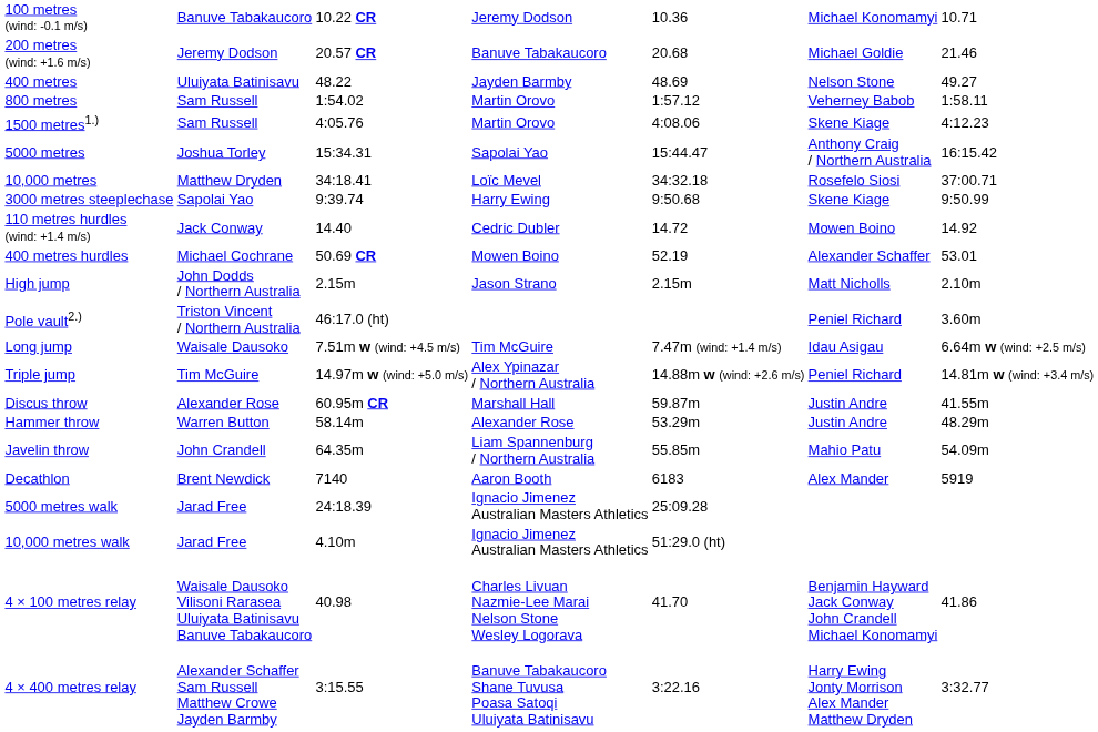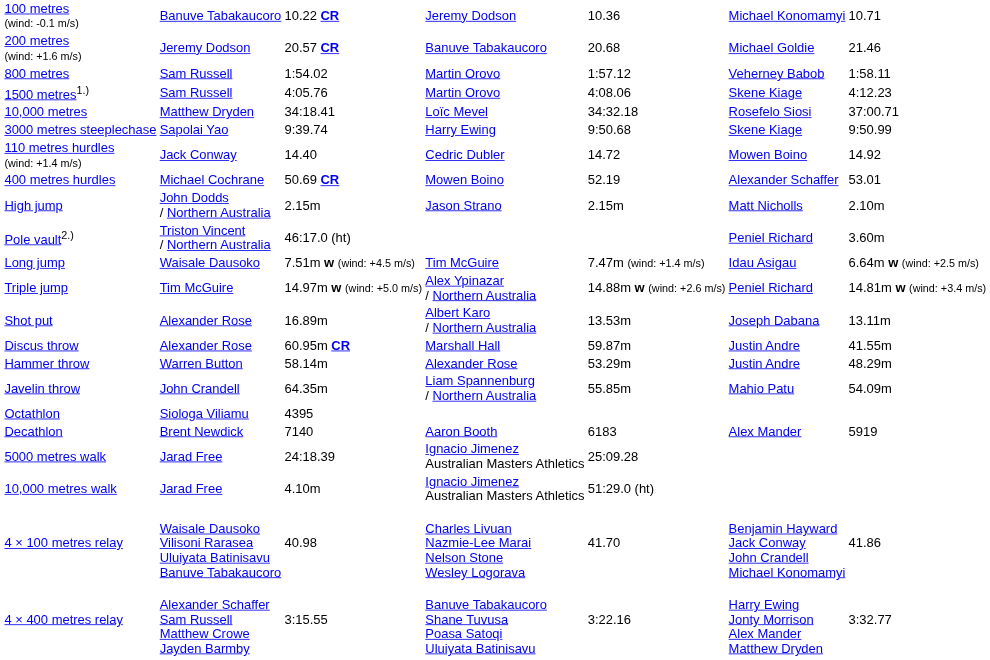 <table>
 <tr>
 <td><a href='#'>100 metres</a> <br><small>(wind: -0.1 m/s)</small></td>
 <td align=left><a href='#'>Banuve Tabakaucoro</a> <br> </td>
 <td>10.22 <strong><a href='#'>CR</a></strong></td>
 <td align=left><a href='#'>Jeremy Dodson</a> <br> </td>
 <td>10.36</td>
 <td align=left><a href='#'>Michael Konomamyi</a> <br> </td>
 <td>10.71</td>
 </tr>
 <tr>
 <td><a href='#'>200 metres</a> <br><small>(wind: +1.6 m/s)</small></td>
 <td align=left><a href='#'>Jeremy Dodson</a> <br> </td>
 <td>20.57 <strong><a href='#'>CR</a></strong></td>
 <td align=left><a href='#'>Banuve Tabakaucoro</a> <br> </td>
 <td>20.68</td>
 <td align=left><a href='#'>Michael Goldie</a> <br> </td>
 <td>21.46</td>
 </tr>
 <tr>
-<td><a href='#'>400 metres</a></td>
-<td align=left><a href='#'>Uluiyata Batinisavu</a> <br> </td>
-<td>48.22</td>
-<td align=left><a href='#'>Jayden Barmby</a> <br> </td>
-<td>48.69</td>
-<td align=left><a href='#'>Nelson Stone</a> <br> </td>
-<td>49.27</td>
-</tr>
-<tr>
 <td><a href='#'>800 metres</a></td>
 <td align=left><a href='#'>Sam Russell</a> <br> </td>
 <td>1:54.02</td>
 <td align=left><a href='#'>Martin Orovo</a> <br> </td>
 <td>1:57.12</td>
 <td align=left><a href='#'>Veherney Babob</a> <br> </td>
 <td>1:58.11</td>
 </tr>
 <tr>
 <td><a href='#'>1500 metres</a><sup>1.)</sup></td>
 <td align=left><a href='#'>Sam Russell</a> <br> </td>
 <td>4:05.76</td>
 <td align=left><a href='#'>Martin Orovo</a> <br> </td>
 <td>4:08.06</td>
 <td align=left><a href='#'>Skene Kiage</a> <br> </td>
 <td>4:12.23</td>
-</tr>
-<tr>
-<td><a href='#'>5000 metres</a></td>
-<td><a href='#'>Joshua Torley</a> <br></td>
-<td>15:34.31</td>
-<td><a href='#'>Sapolai Yao</a> <br></td>
-<td>15:44.47</td>
-<td><a href='#'>Anthony Craig</a> <br> / <a href='#'>Northern Australia</a></td>
-<td>16:15.42</td>
 </tr>
 <tr>
 <td><a href='#'>10,000 metres</a></td>
 <td align=left><a href='#'>Matthew Dryden</a> <br> </td>
 <td>34:18.41</td>
 <td align=left><a href='#'>Loïc Mevel</a> <br> </td>
 <td>34:32.18</td>
 <td align=left><a href='#'>Rosefelo Siosi</a> <br> </td>
 <td>37:00.71</td>
 </tr>
 <tr>
 <td><a href='#'>3000 metres steeplechase</a></td>
 <td align=left><a href='#'>Sapolai Yao</a> <br> </td>
 <td>9:39.74</td>
 <td align=left><a href='#'>Harry Ewing</a> <br> </td>
 <td>9:50.68</td>
 <td align=left><a href='#'>Skene Kiage</a> <br> </td>
 <td>9:50.99</td>
 </tr>
 <tr>
 <td><a href='#'>110 metres hurdles</a> <br><small>(wind: +1.4 m/s)</small></td>
 <td align=left><a href='#'>Jack Conway</a> <br> </td>
 <td>14.40</td>
 <td align=left><a href='#'>Cedric Dubler</a> <br> </td>
 <td>14.72</td>
 <td align=left><a href='#'>Mowen Boino</a> <br> </td>
 <td>14.92</td>
 </tr>
 <tr>
 <td><a href='#'>400 metres hurdles</a></td>
 <td align=left><a href='#'>Michael Cochrane</a> <br> </td>
 <td>50.69 <strong><a href='#'>CR</a></strong></td>
 <td align=left><a href='#'>Mowen Boino</a> <br> </td>
 <td>52.19</td>
 <td align=left><a href='#'>Alexander Schaffer</a> <br> </td>
 <td>53.01</td>
 </tr>
 <tr>
 <td><a href='#'>High jump</a></td>
 <td align=left><a href='#'>John Dodds</a> <br> / <a href='#'>Northern Australia</a></td>
 <td>2.15m</td>
 <td align=left><a href='#'>Jason Strano</a> <br> </td>
 <td>2.15m</td>
 <td align=left><a href='#'>Matt Nicholls</a> <br> </td>
 <td>2.10m</td>
 </tr>
 <tr>
 <td><a href='#'>Pole vault</a><sup>2.)</sup></td>
 <td align=left><a href='#'>Triston Vincent</a> <br> / <a href='#'>Northern Australia</a></td>
 <td>46:17.0 (ht)</td>
 <td></td>
 <td></td>
 <td align=left><a href='#'>Peniel Richard</a> <br> </td>
 <td>3.60m</td>
 </tr>
 <tr>
 <td><a href='#'>Long jump</a></td>
 <td align=left><a href='#'>Waisale Dausoko</a> <br> </td>
 <td>7.51m <strong>w</strong> <small>(wind: +4.5 m/s)</small></td>
 <td align=left><a href='#'>Tim McGuire</a> <br> </td>
 <td>7.47m <small>(wind: +1.4 m/s)</small></td>
 <td align=left><a href='#'>Idau Asigau</a> <br> </td>
 <td>6.64m <strong>w</strong> <small>(wind: +2.5 m/s)</small></td>
 </tr>
 <tr>
 <td><a href='#'>Triple jump</a></td>
 <td align=left><a href='#'>Tim McGuire</a> <br> </td>
 <td>14.97m <strong>w</strong> <small>(wind: +5.0 m/s)</small></td>
 <td align=left><a href='#'>Alex Ypinazar</a> <br> / <a href='#'>Northern Australia</a></td>
 <td>14.88m <strong>w</strong> <small>(wind: +2.6 m/s)</small></td>
 <td align=left><a href='#'>Peniel Richard</a> <br> </td>
 <td>14.81m <strong>w</strong> <small>(wind: +3.4 m/s)</small></td>
 </tr>
 <tr>
+<td><a href='#'>Shot put</a></td>
+<td align=left><a href='#'>Alexander Rose</a> <br> </td>
+<td>16.89m</td>
+<td align=left><a href='#'>Albert Karo</a> <br> / <a href='#'>Northern Australia</a></td>
+<td>13.53m</td>
+<td align=left><a href='#'>Joseph Dabana</a> <br> </td>
+<td>13.11m</td>
+</tr>
+<tr>
 <td><a href='#'>Discus throw</a></td>
 <td align=left><a href='#'>Alexander Rose</a> <br> </td>
 <td>60.95m <strong><a href='#'>CR</a></strong></td>
 <td align=left><a href='#'>Marshall Hall</a> <br> </td>
 <td>59.87m</td>
 <td align=left><a href='#'>Justin Andre</a> <br> </td>
 <td>41.55m</td>
 </tr>
 <tr>
 <td><a href='#'>Hammer throw</a></td>
 <td align=left><a href='#'>Warren Button</a> <br> </td>
 <td>58.14m</td>
 <td align=left><a href='#'>Alexander Rose</a> <br> </td>
 <td>53.29m</td>
 <td align=left><a href='#'>Justin Andre</a> <br> </td>
 <td>48.29m</td>
 </tr>
 <tr>
 <td><a href='#'>Javelin throw</a></td>
 <td align=left><a href='#'>John Crandell</a> <br> </td>
 <td>64.35m</td>
 <td align=left><a href='#'>Liam Spannenburg</a> <br> / <a href='#'>Northern Australia</a></td>
 <td>55.85m</td>
 <td align=left><a href='#'>Mahio Patu</a> <br> </td>
 <td>54.09m</td>
+</tr>
+<tr>
+<td><a href='#'>Octathlon</a></td>
+<td align=left><a href='#'>Siologa Viliamu</a> <br> </td>
+<td>4395</td>
+<td></td>
+<td></td>
+<td></td>
+<td></td>
 </tr>
 <tr>
 <td><a href='#'>Decathlon</a></td>
 <td align=left><a href='#'>Brent Newdick</a> <br> </td>
 <td>7140</td>
 <td align=left><a href='#'>Aaron Booth</a> <br> </td>
 <td>6183</td>
 <td align=left><a href='#'>Alex Mander</a> <br> </td>
 <td>5919</td>
 </tr>
 <tr>
 <td><a href='#'>5000 metres walk</a></td>
 <td align=left><a href='#'>Jarad Free</a> <br> </td>
 <td>24:18.39</td>
 <td align=left><a href='#'>Ignacio Jimenez</a> <br>  Australian Masters Athletics</td>
 <td>25:09.28</td>
 <td></td>
 <td></td>
 </tr>
 <tr>
 <td><a href='#'>10,000 metres walk</a></td>
 <td align=left><a href='#'>Jarad Free</a> <br> </td>
 <td>4.10m</td>
 <td align=left><a href='#'>Ignacio Jimenez</a> <br>  Australian Masters Athletics</td>
 <td>51:29.0 (ht)</td>
 <td></td>
 <td></td>
 </tr>
 <tr>
 <td><a href='#'>4 × 100 metres relay</a></td>
 <td align=left> <br><a href='#'>Waisale Dausoko</a><br><a href='#'>Vilisoni Rarasea</a><br><a href='#'>Uluiyata Batinisavu</a><br><a href='#'>Banuve Tabakaucoro</a></td>
 <td>40.98</td>
 <td align=left> <br><a href='#'>Charles Livuan</a><br><a href='#'>Nazmie-Lee Marai</a><br><a href='#'>Nelson Stone</a><br><a href='#'>Wesley Logorava</a></td>
 <td>41.70</td>
 <td align=left> <br><a href='#'>Benjamin Hayward</a><br><a href='#'>Jack Conway</a><br><a href='#'>John Crandell</a><br><a href='#'>Michael Konomamyi</a></td>
 <td>41.86</td>
 </tr>
 <tr>
 <td><a href='#'>4 × 400 metres relay</a></td>
 <td align=left> <br><a href='#'>Alexander Schaffer</a><br><a href='#'>Sam Russell</a><br><a href='#'>Matthew Crowe</a><br><a href='#'>Jayden Barmby</a></td>
 <td>3:15.55</td>
 <td align=left> <br><a href='#'>Banuve Tabakaucoro</a><br><a href='#'>Shane Tuvusa</a><br><a href='#'>Poasa Satoqi</a><br><a href='#'>Uluiyata Batinisavu</a></td>
 <td>3:22.16</td>
 <td align=left> <br><a href='#'>Harry Ewing</a><br><a href='#'>Jonty Morrison</a><br><a href='#'>Alex Mander</a><br><a href='#'>Matthew Dryden</a></td>
 <td>3:32.77</td>
 </tr>
 </table>
